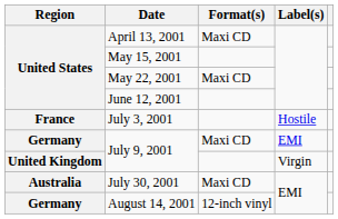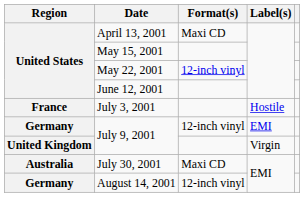 <table class="wikitable plainrowheaders">
 <tr>
 <th scope="col">Region</th>
 <th scope="col">Date</th>
 <th scope="col">Format(s)</th>
 <th scope="col">Label(s)</th>
 <th scope="col"></th>
 </tr>
 <tr>
 <th rowspan="4" scope="row">United States</th>
 <td>April 13, 2001</td>
 <td>Maxi CD</td>
 <td rowspan="4"></td>
 <td></td>
 </tr>
 <tr>
 <td>May 15, 2001</td>
 <td></td>
 <td></td>
 </tr>
 <tr>
 <td>May 22, 2001</td>
-<td>Maxi CD</td>
+<td><a href='#'>12-inch vinyl</a></td>
 <td></td>
 </tr>
 <tr>
 <td>June 12, 2001</td>
 <td></td>
 <td></td>
 </tr>
 <tr>
 <th scope="row">France</th>
 <td>July 3, 2001</td>
 <td></td>
 <td><a href='#'>Hostile</a></td>
 <td></td>
 </tr>
 <tr>
 <th scope="row">Germany</th>
 <td rowspan="2">July 9, 2001</td>
-<td>Maxi CD</td>
+<td>12-inch vinyl</td>
 <td><a href='#'>EMI</a></td>
 <td></td>
 </tr>
 <tr>
 <th scope="row">United Kingdom</th>
 <td></td>
 <td>Virgin</td>
 <td></td>
 </tr>
 <tr>
 <th scope="row">Australia</th>
 <td>July 30, 2001</td>
 <td>Maxi CD</td>
 <td rowspan="2">EMI</td>
 <td></td>
 </tr>
 <tr>
 <th scope="row">Germany</th>
 <td>August 14, 2001</td>
 <td>12-inch vinyl</td>
 <td></td>
 </tr>
 </table>
